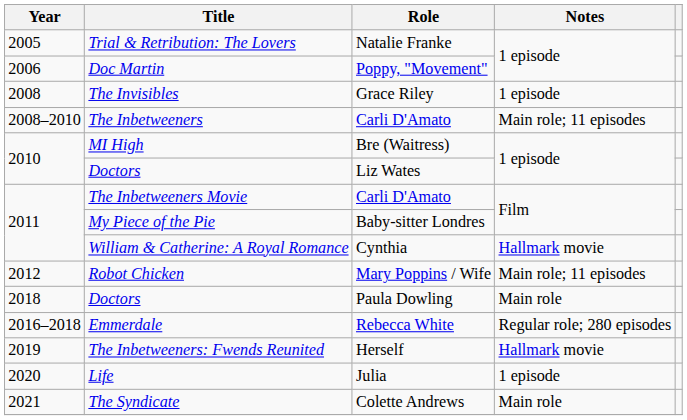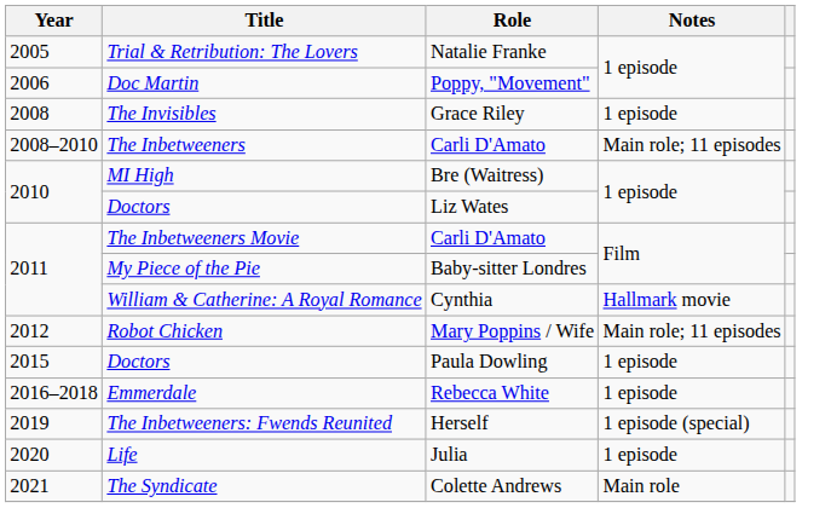 <table class="wikitable sortable">
 <tr>
 <th>Year</th>
 <th>Title</th>
 <th>Role</th>
 <th>Notes</th>
 <th></th>
 </tr>
 <tr>
 <td>2005</td>
 <td><em><a href='#'>Trial & Retribution: The Lovers</a></em></td>
 <td>Natalie Franke</td>
 <td rowspan=2>1 episode</td>
 <td></td>
 </tr>
 <tr>
 <td>2006</td>
 <td><em><a href='#'>Doc Martin</a></em></td>
 <td><a href='#'>Poppy, "Movement"</a></td>
 <td></td>
 </tr>
 <tr>
 <td>2008</td>
 <td><em><a href='#'>The Invisibles</a></em></td>
 <td>Grace Riley</td>
 <td>1 episode</td>
 <td></td>
 </tr>
 <tr>
 <td>2008–2010</td>
 <td><em><a href='#'>The Inbetweeners</a></em></td>
 <td><a href='#'>Carli D'Amato</a></td>
 <td>Main role; 11 episodes</td>
 <td></td>
 </tr>
 <tr>
 <td rowspan=2>2010</td>
 <td><em><a href='#'>MI High</a></em></td>
 <td>Bre (Waitress)</td>
 <td rowspan=2>1 episode</td>
 <td></td>
 </tr>
 <tr>
 <td><em><a href='#'>Doctors</a></em></td>
 <td>Liz Wates</td>
 <td></td>
 </tr>
 <tr>
 <td rowspan=3>2011</td>
 <td><em><a href='#'>The Inbetweeners Movie</a></em></td>
 <td><a href='#'>Carli D'Amato</a></td>
 <td rowspan=2>Film</td>
 <td></td>
 </tr>
 <tr>
 <td><em><a href='#'>My Piece of the Pie</a></em></td>
 <td>Baby-sitter Londres</td>
 <td></td>
 </tr>
 <tr>
 <td><em><a href='#'>William & Catherine: A Royal Romance</a></em></td>
 <td>Cynthia</td>
 <td><a href='#'>Hallmark</a> movie</td>
 <td></td>
 </tr>
 <tr>
 <td>2012</td>
 <td><em><a href='#'>Robot Chicken</a></em></td>
 <td><a href='#'>Mary Poppins</a> / Wife</td>
 <td>Main role; 11 episodes</td>
 <td></td>
 </tr>
 <tr>
-<td>2018</td>
+<td>2015</td>
 <td><em><a href='#'>Doctors</a></em></td>
 <td>Paula Dowling</td>
-<td>Main role</td>
+<td>1 episode</td>
 <td></td>
 </tr>
 <tr>
 <td>2016–2018</td>
 <td><em><a href='#'>Emmerdale</a></em></td>
 <td><a href='#'>Rebecca White</a></td>
-<td>Regular role; 280 episodes</td>
+<td>1 episode</td>
 <td></td>
 </tr>
 <tr>
 <td>2019</td>
 <td><em><a href='#'>The Inbetweeners: Fwends Reunited</a></em></td>
 <td>Herself</td>
-<td><a href='#'>Hallmark</a> movie</td>
+<td>1 episode (special)</td>
 <td></td>
 </tr>
 <tr>
 <td>2020</td>
 <td><em><a href='#'>Life</a></em></td>
 <td>Julia</td>
 <td>1 episode</td>
 <td></td>
 </tr>
 <tr>
 <td>2021</td>
 <td><em><a href='#'>The Syndicate</a></em></td>
 <td>Colette Andrews</td>
 <td>Main role</td>
 <td></td>
 </tr>
 <tr>
 </tr>
 </table>
